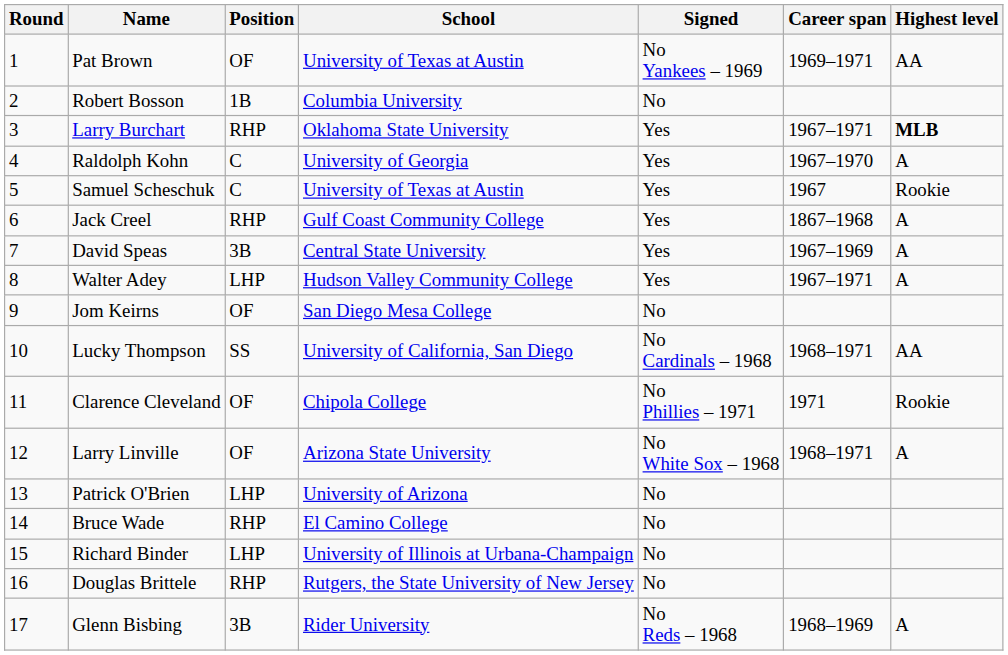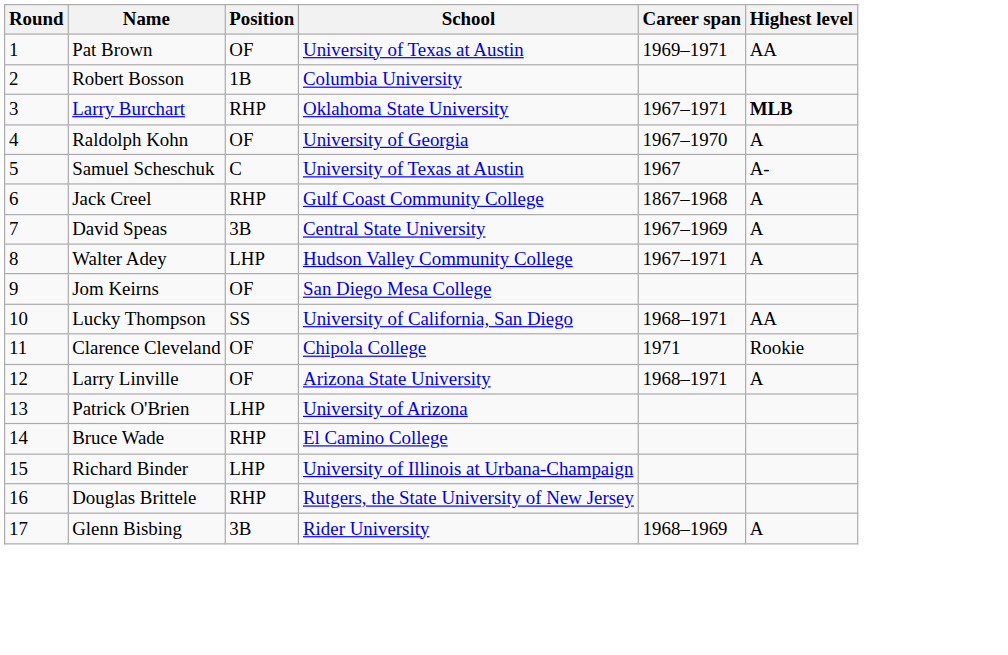 <table class="wikitable">
 <tr>
 <th>Round</th>
 <th>Name</th>
 <th>Position</th>
 <th>School</th>
-<th>Signed</th>
 <th>Career span</th>
 <th>Highest level</th>
 </tr>
 <tr>
 <td>1</td>
 <td>Pat Brown</td>
 <td>OF</td>
 <td><a href='#'>University of Texas at Austin</a></td>
-<td>No<br><a href='#'>Yankees</a> – 1969</td>
 <td>1969–1971</td>
 <td>AA</td>
 </tr>
 <tr>
 <td>2</td>
 <td>Robert Bosson</td>
 <td>1B</td>
 <td><a href='#'>Columbia University</a></td>
-<td>No</td>
 <td></td>
 <td></td>
 </tr>
 <tr>
 <td>3</td>
 <td><a href='#'>Larry Burchart</a></td>
 <td>RHP</td>
 <td><a href='#'>Oklahoma State University</a></td>
-<td>Yes</td>
 <td>1967–1971</td>
 <td><strong>MLB</strong></td>
 </tr>
 <tr>
 <td>4</td>
 <td>Raldolph Kohn</td>
-<td>C</td>
+<td>OF</td>
 <td><a href='#'>University of Georgia</a></td>
-<td>Yes</td>
 <td>1967–1970</td>
 <td>A</td>
 </tr>
 <tr>
 <td>5</td>
 <td>Samuel Scheschuk</td>
 <td>C</td>
 <td><a href='#'>University of Texas at Austin</a></td>
-<td>Yes</td>
 <td>1967</td>
-<td>Rookie</td>
+<td>A-</td>
 </tr>
 <tr>
 <td>6</td>
 <td>Jack Creel</td>
 <td>RHP</td>
 <td><a href='#'>Gulf Coast Community College</a></td>
-<td>Yes</td>
 <td>1867–1968</td>
 <td>A</td>
 </tr>
 <tr>
 <td>7</td>
 <td>David Speas</td>
 <td>3B</td>
 <td><a href='#'>Central State University</a></td>
-<td>Yes</td>
 <td>1967–1969</td>
 <td>A</td>
 </tr>
 <tr>
 <td>8</td>
 <td>Walter Adey</td>
 <td>LHP</td>
 <td><a href='#'>Hudson Valley Community College</a></td>
-<td>Yes</td>
 <td>1967–1971</td>
 <td>A</td>
 </tr>
 <tr>
 <td>9</td>
 <td>Jom Keirns</td>
 <td>OF</td>
 <td><a href='#'>San Diego Mesa College</a></td>
-<td>No</td>
 <td></td>
 <td></td>
 </tr>
 <tr>
 <td>10</td>
 <td>Lucky Thompson</td>
 <td>SS</td>
 <td><a href='#'>University of California, San Diego</a></td>
-<td>No<br><a href='#'>Cardinals</a> – 1968</td>
 <td>1968–1971</td>
 <td>AA</td>
 </tr>
 <tr>
 <td>11</td>
 <td>Clarence Cleveland</td>
 <td>OF</td>
 <td><a href='#'>Chipola College</a></td>
-<td>No<br><a href='#'>Phillies</a> – 1971</td>
 <td>1971</td>
 <td>Rookie</td>
 </tr>
 <tr>
 <td>12</td>
 <td>Larry Linville</td>
 <td>OF</td>
 <td><a href='#'>Arizona State University</a></td>
-<td>No<br><a href='#'>White Sox</a> – 1968</td>
 <td>1968–1971</td>
 <td>A</td>
 </tr>
 <tr>
 <td>13</td>
 <td>Patrick O'Brien</td>
 <td>LHP</td>
 <td><a href='#'>University of Arizona</a></td>
-<td>No</td>
 <td></td>
 <td></td>
 </tr>
 <tr>
 <td>14</td>
 <td>Bruce Wade</td>
 <td>RHP</td>
 <td><a href='#'>El Camino College</a></td>
-<td>No</td>
 <td></td>
 <td></td>
 </tr>
 <tr>
 <td>15</td>
 <td>Richard Binder</td>
 <td>LHP</td>
 <td><a href='#'>University of Illinois at Urbana-Champaign</a></td>
-<td>No</td>
 <td></td>
 <td></td>
 </tr>
 <tr>
 <td>16</td>
 <td>Douglas Brittele</td>
 <td>RHP</td>
 <td><a href='#'>Rutgers, the State University of New Jersey</a></td>
-<td>No</td>
 <td></td>
 <td></td>
 </tr>
 <tr>
 <td>17</td>
 <td>Glenn Bisbing</td>
 <td>3B</td>
 <td><a href='#'>Rider University</a></td>
-<td>No<br><a href='#'>Reds</a> – 1968</td>
 <td>1968–1969</td>
 <td>A</td>
 </tr>
 </table>
